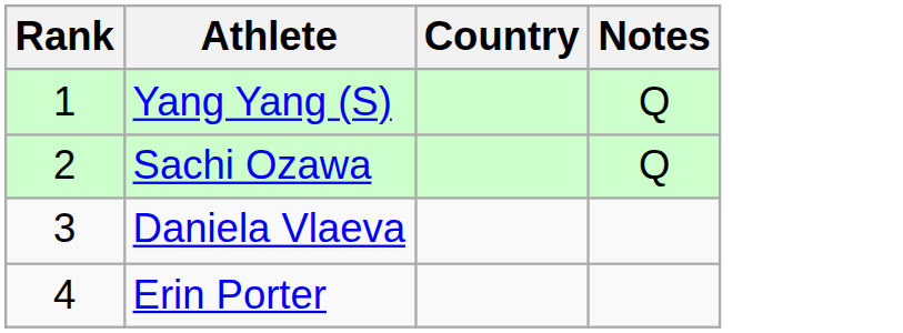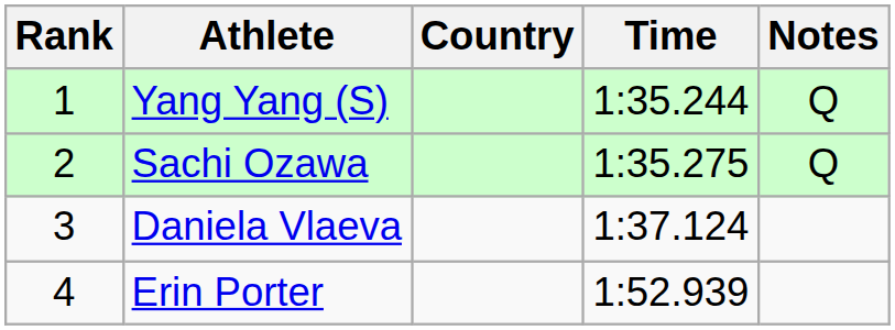 <table class="wikitable" style="text-align:center">
 <tr>
 <th>Rank</th>
 <th>Athlete</th>
 <th>Country</th>
+<th>Time</th>
 <th>Notes</th>
 </tr>
 <tr bgcolor=ccffcc>
 <td>1</td>
 <td align=left><a href='#'>Yang Yang (S)</a></td>
 <td align=left></td>
+<td>1:35.244</td>
 <td>Q</td>
 </tr>
 <tr bgcolor=ccffcc>
 <td>2</td>
 <td align=left><a href='#'>Sachi Ozawa</a></td>
 <td align=left></td>
+<td>1:35.275</td>
 <td>Q</td>
 </tr>
 <tr>
 <td>3</td>
 <td align=left><a href='#'>Daniela Vlaeva</a></td>
 <td align=left></td>
+<td>1:37.124</td>
 <td></td>
 </tr>
 <tr>
 <td>4</td>
 <td align=left><a href='#'>Erin Porter</a></td>
 <td align=left></td>
+<td>1:52.939</td>
 <td></td>
 </tr>
 </table>
